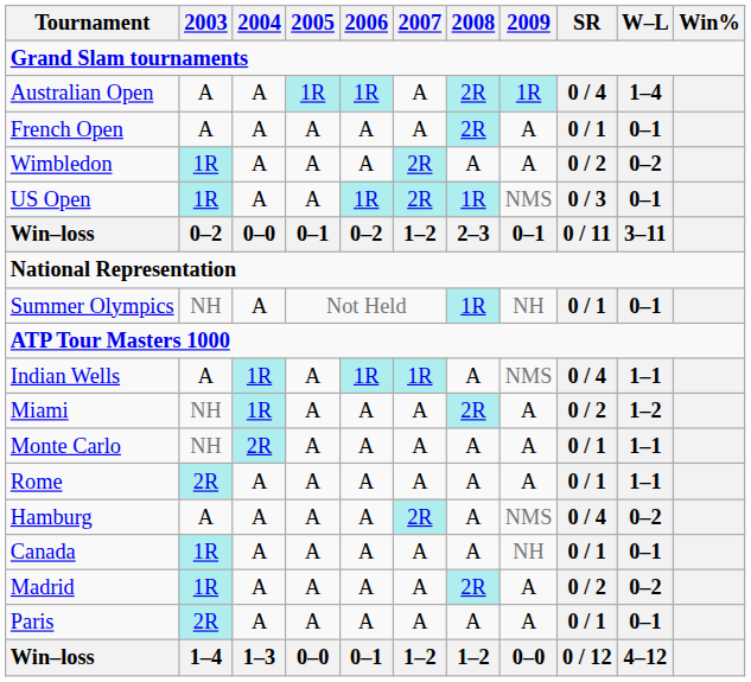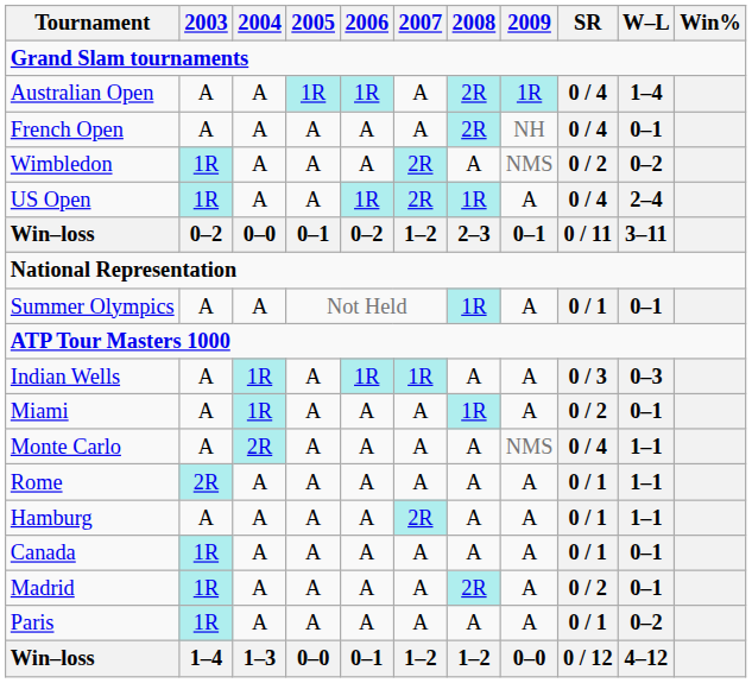 <table class=wikitable style=text-align:center;font-size:97%>
 <tr>
 <th>Tournament</th>
 <th><a href='#'>2003</a></th>
 <th><a href='#'>2004</a></th>
 <th><a href='#'>2005</a></th>
 <th><a href='#'>2006</a></th>
 <th><a href='#'>2007</a></th>
 <th><a href='#'>2008</a></th>
 <th><a href='#'>2009</a></th>
 <th>SR</th>
 <th>W–L</th>
 <th>Win%</th>
 </tr>
 <tr>
 <td colspan=25 style=text-align:left><a href='#'><strong>Grand Slam tournaments</strong></a></td>
 </tr>
 <tr>
 <td align=left><a href='#'>Australian Open</a></td>
 <td>A</td>
 <td>A</td>
 <td bgcolor=afeeee><a href='#'>1R</a></td>
 <td bgcolor=afeeee><a href='#'>1R</a></td>
 <td>A</td>
 <td bgcolor=afeeee><a href='#'>2R</a></td>
 <td bgcolor=afeeee><a href='#'>1R</a></td>
 <th>0 / 4</th>
 <th>1–4</th>
 <th></th>
 </tr>
 <tr>
 <td align=left><a href='#'>French Open</a></td>
 <td>A</td>
 <td>A</td>
 <td>A</td>
 <td>A</td>
 <td>A</td>
 <td bgcolor=afeeee><a href='#'>2R</a></td>
-<td>A</td>
-<th>0 / 1</th>
+<td colspan=1 style=color:#767676>NH</td>
+<th>0 / 4</th>
 <th>0–1</th>
 <th></th>
 </tr>
 <tr>
 <td align=left><a href='#'>Wimbledon</a></td>
 <td bgcolor=afeeee><a href='#'>1R</a></td>
 <td>A</td>
 <td>A</td>
 <td>A</td>
 <td bgcolor=afeeee><a href='#'>2R</a></td>
 <td>A</td>
-<td>A</td>
+<td colspan=1 style=color:#767676>NMS</td>
 <th>0 / 2</th>
 <th>0–2</th>
 <th></th>
 </tr>
 <tr>
 <td align=left><a href='#'>US Open</a></td>
 <td bgcolor=afeeee><a href='#'>1R</a></td>
 <td>A</td>
 <td>A</td>
 <td bgcolor=afeeee><a href='#'>1R</a></td>
 <td bgcolor=afeeee><a href='#'>2R</a></td>
 <td bgcolor=afeeee><a href='#'>1R</a></td>
-<td colspan=1 style=color:#767676>NMS</td>
-<th>0 / 3</th>
-<th>0–1</th>
+<td>A</td>
+<th>0 / 4</th>
+<th>2–4</th>
 <th></th>
 </tr>
 <tr>
 <th style=text-align:left><strong>Win–loss</strong></th>
 <th>0–2</th>
 <th>0–0</th>
 <th>0–1</th>
 <th>0–2</th>
 <th>1–2</th>
 <th>2–3</th>
 <th>0–1</th>
 <th>0 / 11</th>
 <th>3–11</th>
 <th></th>
 </tr>
 <tr>
 <td colspan=22 align=left><strong>National Representation</strong></td>
 </tr>
 <tr>
 <td align=left><a href='#'>Summer Olympics</a></td>
-<td colspan=1 style=color:#767676>NH</td>
+<td>A</td>
 <td>A</td>
 <td colspan=3 style=color:#767676>Not Held</td>
 <td bgcolor=afeeee><a href='#'>1R</a></td>
-<td colspan=1 style=color:#767676>NH</td>
+<td>A</td>
 <th>0 / 1</th>
 <th>0–1</th>
 <th></th>
 </tr>
 <tr>
 <td colspan=25 style=text-align:left><strong><a href='#'>ATP Tour Masters 1000</a></strong></td>
 </tr>
 <tr>
 <td align=left><a href='#'>Indian Wells</a></td>
 <td>A</td>
 <td bgcolor=afeeee><a href='#'>1R</a></td>
 <td>A</td>
 <td bgcolor=afeeee><a href='#'>1R</a></td>
 <td bgcolor=afeeee><a href='#'>1R</a></td>
 <td>A</td>
-<td colspan=1 style=color:#767676>NMS</td>
-<th>0 / 4</th>
-<th>1–1</th>
+<td>A</td>
+<th>0 / 3</th>
+<th>0–3</th>
 <th></th>
 </tr>
 <tr>
 <td align=left><a href='#'>Miami</a></td>
-<td colspan=1 style=color:#767676>NH</td>
+<td>A</td>
 <td bgcolor=afeeee><a href='#'>1R</a></td>
 <td>A</td>
 <td>A</td>
 <td>A</td>
-<td bgcolor=afeeee><a href='#'>2R</a></td>
+<td bgcolor=afeeee><a href='#'>1R</a></td>
 <td>A</td>
 <th>0 / 2</th>
-<th>1–2</th>
+<th>0–1</th>
 <th></th>
 </tr>
 <tr>
 <td align=left><a href='#'>Monte Carlo</a></td>
-<td colspan=1 style=color:#767676>NH</td>
+<td>A</td>
 <td bgcolor=afeeee><a href='#'>2R</a></td>
 <td>A</td>
 <td>A</td>
 <td>A</td>
 <td>A</td>
-<td>A</td>
-<th>0 / 1</th>
+<td colspan=1 style=color:#767676>NMS</td>
+<th>0 / 4</th>
 <th>1–1</th>
 <th></th>
 </tr>
 <tr>
 <td align=left><a href='#'>Rome</a></td>
 <td bgcolor=afeeee><a href='#'>2R</a></td>
 <td>A</td>
 <td>A</td>
 <td>A</td>
 <td>A</td>
 <td>A</td>
 <td>A</td>
 <th>0 / 1</th>
 <th>1–1</th>
 <th></th>
 </tr>
 <tr>
 <td align=left><a href='#'>Hamburg</a></td>
 <td>A</td>
 <td>A</td>
 <td>A</td>
 <td>A</td>
 <td bgcolor=afeeee><a href='#'>2R</a></td>
 <td>A</td>
-<td colspan=1 style=color:#767676>NMS</td>
-<th>0 / 4</th>
-<th>0–2</th>
+<td>A</td>
+<th>0 / 1</th>
+<th>1–1</th>
 <th></th>
 </tr>
 <tr>
 <td align=left><a href='#'>Canada</a></td>
 <td bgcolor=afeeee><a href='#'>1R</a></td>
 <td>A</td>
 <td>A</td>
 <td>A</td>
 <td>A</td>
 <td>A</td>
-<td colspan=1 style=color:#767676>NH</td>
+<td>A</td>
 <th>0 / 1</th>
 <th>0–1</th>
 <th></th>
 </tr>
 <tr>
 <td align=left><a href='#'>Madrid</a></td>
 <td bgcolor=afeeee><a href='#'>1R</a></td>
 <td>A</td>
 <td>A</td>
 <td>A</td>
 <td>A</td>
 <td bgcolor=afeeee><a href='#'>2R</a></td>
 <td>A</td>
 <th>0 / 2</th>
-<th>0–2</th>
+<th>0–1</th>
 <th></th>
 </tr>
 <tr>
 <td align=left><a href='#'>Paris</a></td>
-<td bgcolor=afeeee><a href='#'>2R</a></td>
+<td bgcolor=afeeee><a href='#'>1R</a></td>
 <td>A</td>
 <td>A</td>
 <td>A</td>
 <td>A</td>
 <td>A</td>
 <td>A</td>
 <th>0 / 1</th>
-<th>0–1</th>
+<th>0–2</th>
 <th></th>
 </tr>
 <tr>
 <th style=text-align:left><strong>Win–loss</strong></th>
 <th>1–4</th>
 <th>1–3</th>
 <th>0–0</th>
 <th>0–1</th>
 <th>1–2</th>
 <th>1–2</th>
 <th>0–0</th>
 <th>0 / 12</th>
 <th>4–12</th>
 <th></th>
 </tr>
 </table>
